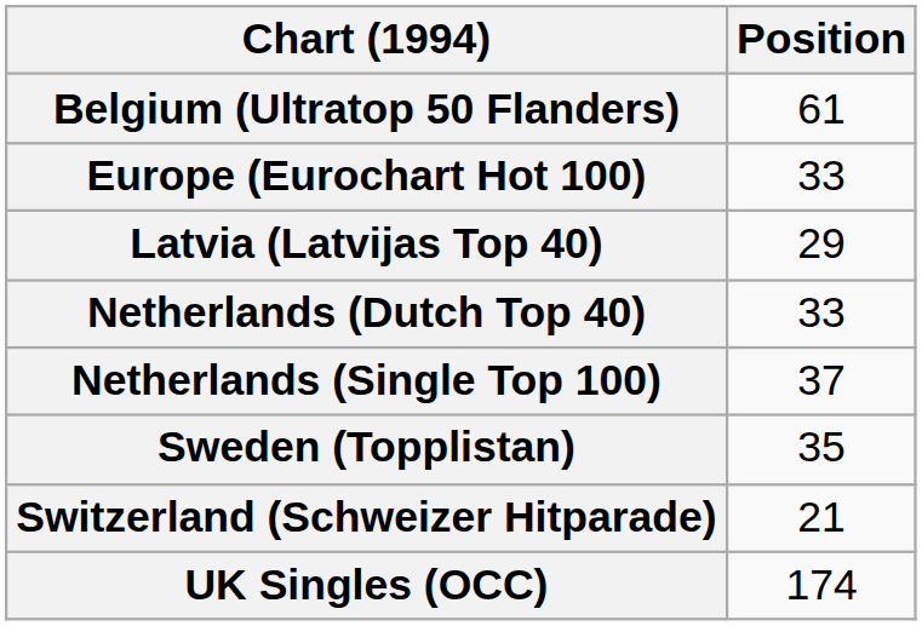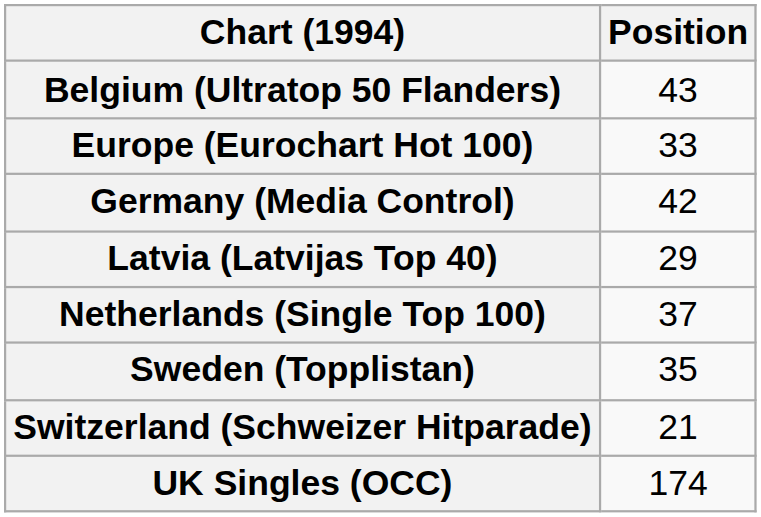 <table class="wikitable sortable plainrowheaders" style="text-align:center">
 <tr>
 <th>Chart (1994)</th>
 <th>Position</th>
 </tr>
 <tr>
 <th scope="row">Belgium (Ultratop 50 Flanders)</th>
-<td>61</td>
+<td>43</td>
 </tr>
 <tr>
 <th scope="row">Europe (Eurochart Hot 100)</th>
 <td>33</td>
 </tr>
 <tr>
+<th scope="row">Germany (Media Control)</th>
+<td>42</td>
+</tr>
+<tr>
 <th scope="row">Latvia (Latvijas Top 40)</th>
 <td>29</td>
-</tr>
-<tr>
-<th scope="row">Netherlands (Dutch Top 40)</th>
-<td>33</td>
 </tr>
 <tr>
 <th scope="row">Netherlands (Single Top 100)</th>
 <td>37</td>
 </tr>
 <tr>
 <th scope="row">Sweden (Topplistan)</th>
 <td>35</td>
 </tr>
 <tr>
 <th scope="row">Switzerland (Schweizer Hitparade)</th>
 <td>21</td>
 </tr>
 <tr>
 <th scope="row">UK Singles (OCC)</th>
 <td>174</td>
 </tr>
 </table>
